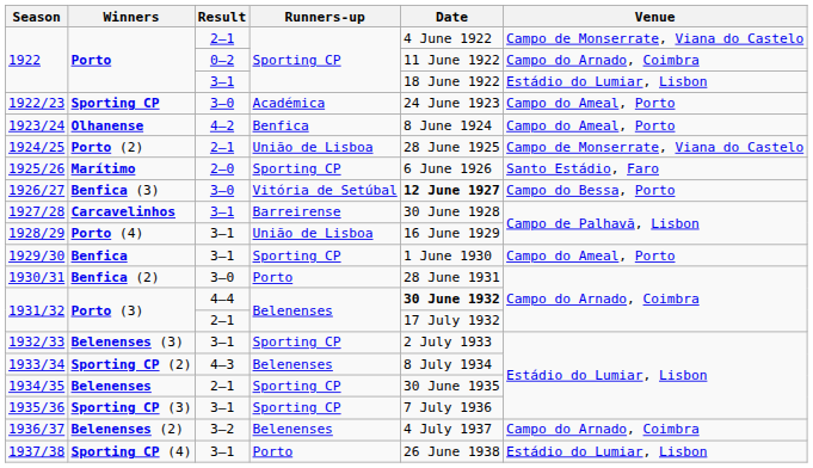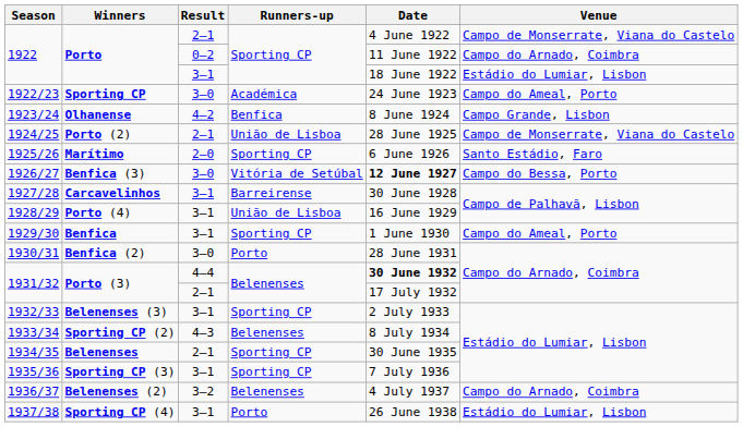 <table class="wikitable">
 <tr>
 <th>Season</th>
 <th>Winners</th>
 <th>Result</th>
 <th>Runners-up</th>
 <th>Date</th>
 <th>Venue</th>
 </tr>
 <tr>
 <td rowspan=3><a href='#'>1922</a></td>
 <td rowspan=3><strong><a href='#'>Porto</a></strong></td>
 <td align=center><a href='#'>2–1</a></td>
 <td rowspan=3><a href='#'>Sporting CP</a></td>
 <td>4 June 1922</td>
 <td><a href='#'>Campo de Monserrate</a>, <a href='#'>Viana do Castelo</a></td>
 </tr>
 <tr>
 <td align=center><a href='#'>0–2</a></td>
 <td>11 June 1922</td>
 <td><a href='#'>Campo do Arnado</a>, <a href='#'>Coimbra</a></td>
 </tr>
 <tr>
 <td align=center><a href='#'>3–1</a> </td>
 <td>18 June 1922</td>
 <td><a href='#'>Estádio do Lumiar</a>, <a href='#'>Lisbon</a></td>
 </tr>
 <tr>
 <td><a href='#'>1922/23</a></td>
 <td><strong><a href='#'>Sporting CP</a></strong></td>
 <td align=center><a href='#'>3–0</a></td>
 <td><a href='#'>Académica</a></td>
 <td>24 June 1923</td>
 <td><a href='#'>Campo do Ameal</a>, <a href='#'>Porto</a></td>
 </tr>
 <tr>
 <td><a href='#'>1923/24</a></td>
 <td><strong><a href='#'>Olhanense</a></strong></td>
 <td align=center><a href='#'>4–2</a></td>
 <td><a href='#'>Benfica</a></td>
 <td>8 June 1924</td>
-<td><a href='#'>Campo do Ameal</a>, <a href='#'>Porto</a></td>
+<td><a href='#'>Campo Grande</a>, <a href='#'>Lisbon</a></td>
 </tr>
 <tr>
 <td><a href='#'>1924/25</a></td>
 <td><strong><a href='#'>Porto</a></strong> (2)</td>
 <td align=center><a href='#'>2–1</a></td>
 <td><a href='#'>União de Lisboa</a></td>
 <td>28 June 1925</td>
 <td><a href='#'>Campo de Monserrate</a>, <a href='#'>Viana do Castelo</a></td>
 </tr>
 <tr>
 <td><a href='#'>1925/26</a></td>
 <td><strong><a href='#'>Marítimo</a></strong></td>
 <td align=center><a href='#'>2–0</a></td>
 <td><a href='#'>Sporting CP</a></td>
 <td>6 June 1926</td>
 <td><a href='#'>Santo Estádio</a>, <a href='#'>Faro</a></td>
 </tr>
 <tr>
 <td><a href='#'>1926/27</a></td>
 <td><strong><a href='#'>Benfica</a></strong> (3)</td>
 <td align=center><a href='#'>3–0</a></td>
 <td><a href='#'>Vitória de Setúbal</a></td>
 <td><strong>12 June 1927</strong></td>
 <td><a href='#'>Campo do Bessa</a>, <a href='#'>Porto</a></td>
 </tr>
 <tr>
 <td><a href='#'>1927/28</a></td>
 <td><strong><a href='#'>Carcavelinhos</a></strong></td>
 <td align=center><a href='#'>3–1</a></td>
 <td><a href='#'>Barreirense</a></td>
 <td>30 June 1928</td>
 <td rowspan="2"><a href='#'>Campo de Palhavã</a>, <a href='#'>Lisbon</a></td>
 </tr>
 <tr>
 <td><a href='#'>1928/29</a></td>
 <td><strong><a href='#'>Porto</a></strong> (4)</td>
 <td align=center>3–1</td>
 <td><a href='#'>União de Lisboa</a></td>
 <td>16 June 1929</td>
 </tr>
 <tr>
 <td><a href='#'>1929/30</a></td>
 <td><strong><a href='#'>Benfica</a></strong></td>
 <td align=center>3–1 </td>
 <td><a href='#'>Sporting CP</a></td>
 <td>1 June 1930</td>
 <td><a href='#'>Campo do Ameal</a>, <a href='#'>Porto</a></td>
 </tr>
 <tr>
 <td><a href='#'>1930/31</a></td>
 <td><strong><a href='#'>Benfica</a></strong> (2)</td>
 <td align=center>3–0</td>
 <td><a href='#'>Porto</a></td>
 <td>28 June 1931</td>
 <td rowspan="3"><a href='#'>Campo do Arnado</a>, <a href='#'>Coimbra</a></td>
 </tr>
 <tr>
 <td rowspan="2"><a href='#'>1931/32</a></td>
 <td rowspan="2"><strong><a href='#'>Porto</a></strong> (3)</td>
 <td align=center>4–4 </td>
 <td rowspan="2"><a href='#'>Belenenses</a></td>
 <td><strong>30 June 1932</strong></td>
 </tr>
 <tr>
 <td align=center>2–1</td>
 <td>17 July 1932</td>
 </tr>
 <tr>
 <td><a href='#'>1932/33</a></td>
 <td><strong><a href='#'>Belenenses</a></strong> (3)</td>
 <td align=center>3–1</td>
 <td><a href='#'>Sporting CP</a></td>
 <td>2 July 1933</td>
 <td rowspan="4"><a href='#'>Estádio do Lumiar</a>, <a href='#'>Lisbon</a></td>
 </tr>
 <tr>
 <td><a href='#'>1933/34</a></td>
 <td><strong><a href='#'>Sporting CP</a></strong> (2)</td>
 <td align=center>4–3 </td>
 <td><a href='#'>Belenenses</a></td>
 <td>8 July 1934</td>
 </tr>
 <tr>
 <td><a href='#'>1934/35</a></td>
 <td><strong><a href='#'>Belenenses</a></strong></td>
 <td align=center>2–1</td>
 <td><a href='#'>Sporting CP</a></td>
 <td>30 June 1935</td>
 </tr>
 <tr>
 <td><a href='#'>1935/36</a></td>
 <td><strong><a href='#'>Sporting CP</a></strong> (3)</td>
 <td align=center>3–1</td>
 <td><a href='#'>Sporting CP</a></td>
 <td>7 July 1936</td>
 </tr>
 <tr>
 <td><a href='#'>1936/37</a></td>
 <td><strong><a href='#'>Belenenses</a></strong> (2)</td>
 <td align=center>3–2</td>
 <td><a href='#'>Belenenses</a></td>
 <td>4 July 1937</td>
 <td><a href='#'>Campo do Arnado</a>, <a href='#'>Coimbra</a></td>
 </tr>
 <tr>
 <td><a href='#'>1937/38</a></td>
 <td><strong><a href='#'>Sporting CP</a></strong> (4)</td>
 <td align=center>3–1</td>
 <td><a href='#'>Porto</a></td>
 <td>26 June 1938</td>
 <td><a href='#'>Estádio do Lumiar</a>, <a href='#'>Lisbon</a></td>
 </tr>
 </table>
